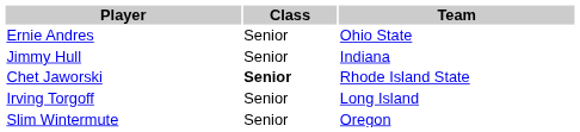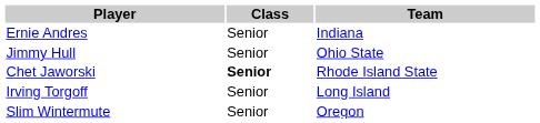 <table style="width:600px" "border:'1' 'solid' 'gray'">
 <tr>
 <th style="background:#CCCCCC;width:40%">Player</th>
 <th style="background:#CCCCCC;width:16%">Class</th>
 <th style="background:#CCCCCC;width:40%">Team</th>
 </tr>
 <tr>
 <td><a href='#'>Ernie Andres</a></td>
 <td>Senior</td>
-<td><a href='#'>Ohio State</a></td>
+<td><a href='#'>Indiana</a></td>
 </tr>
 <tr>
 <td><a href='#'>Jimmy Hull</a></td>
 <td>Senior</td>
-<td><a href='#'>Indiana</a></td>
+<td><a href='#'>Ohio State</a></td>
 </tr>
 <tr>
 <td><a href='#'>Chet Jaworski</a></td>
 <td><strong>Senior</strong></td>
 <td><a href='#'>Rhode Island State</a></td>
 </tr>
 <tr>
 <td><a href='#'>Irving Torgoff</a></td>
 <td>Senior</td>
 <td><a href='#'>Long Island</a></td>
 </tr>
 <tr>
 <td><a href='#'>Slim Wintermute</a></td>
 <td>Senior</td>
 <td><a href='#'>Oregon</a></td>
 </tr>
 </table>
